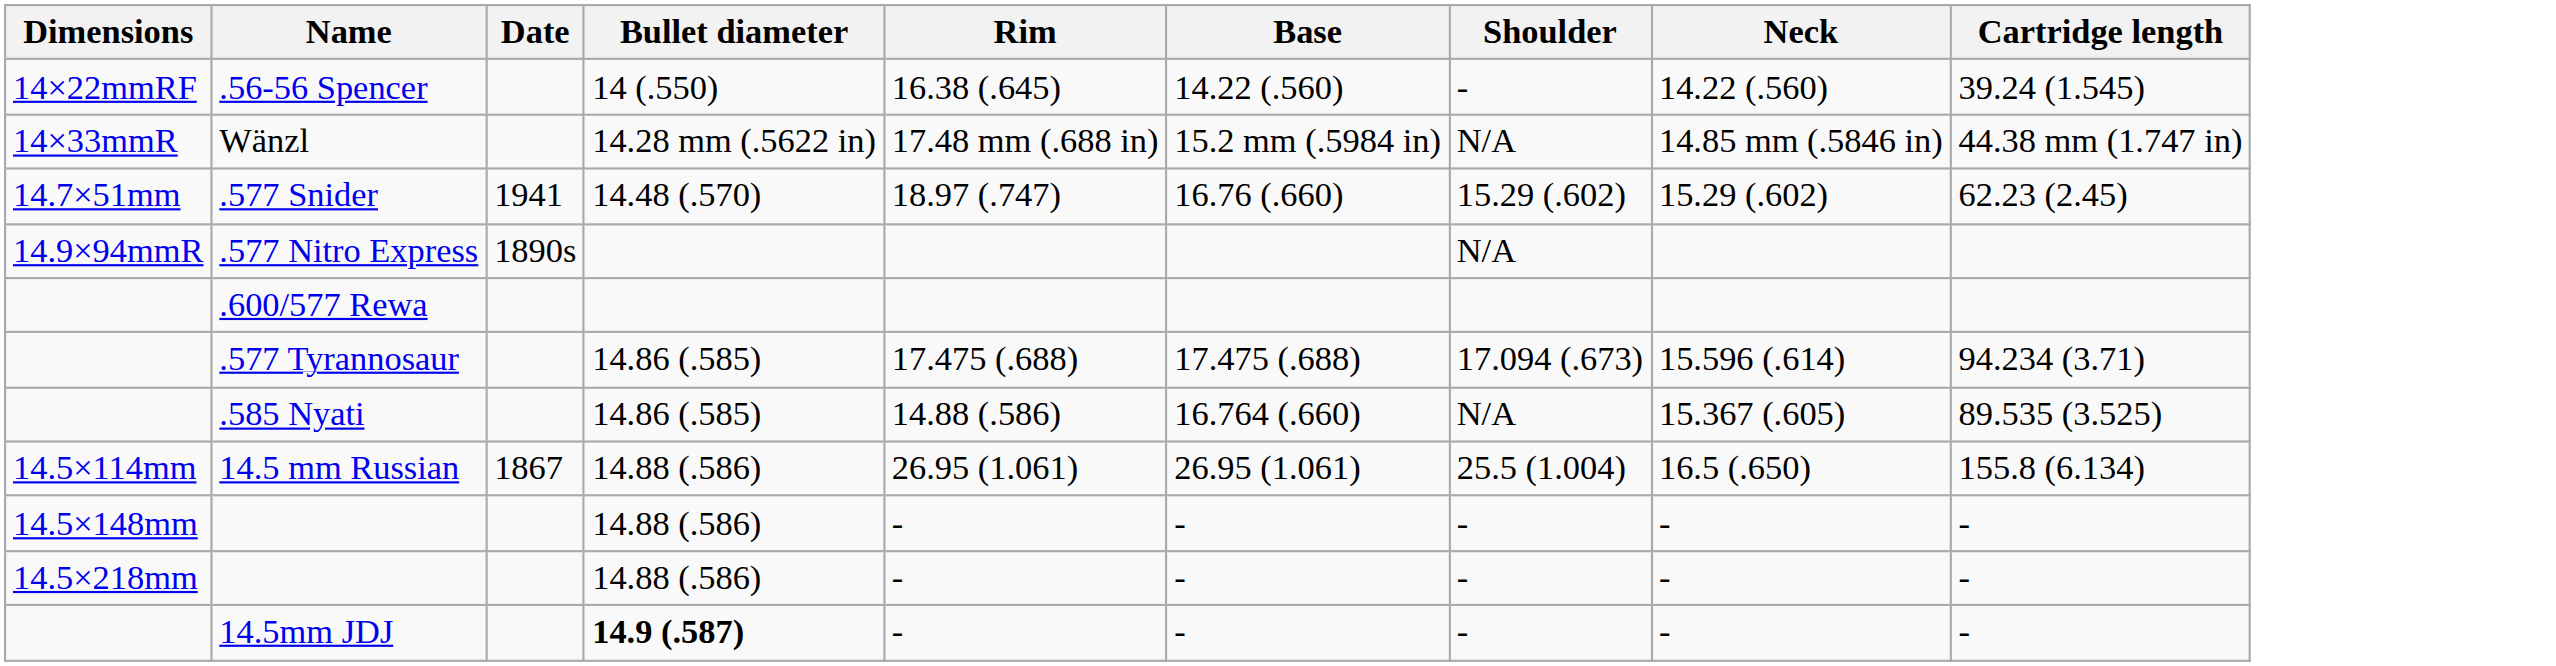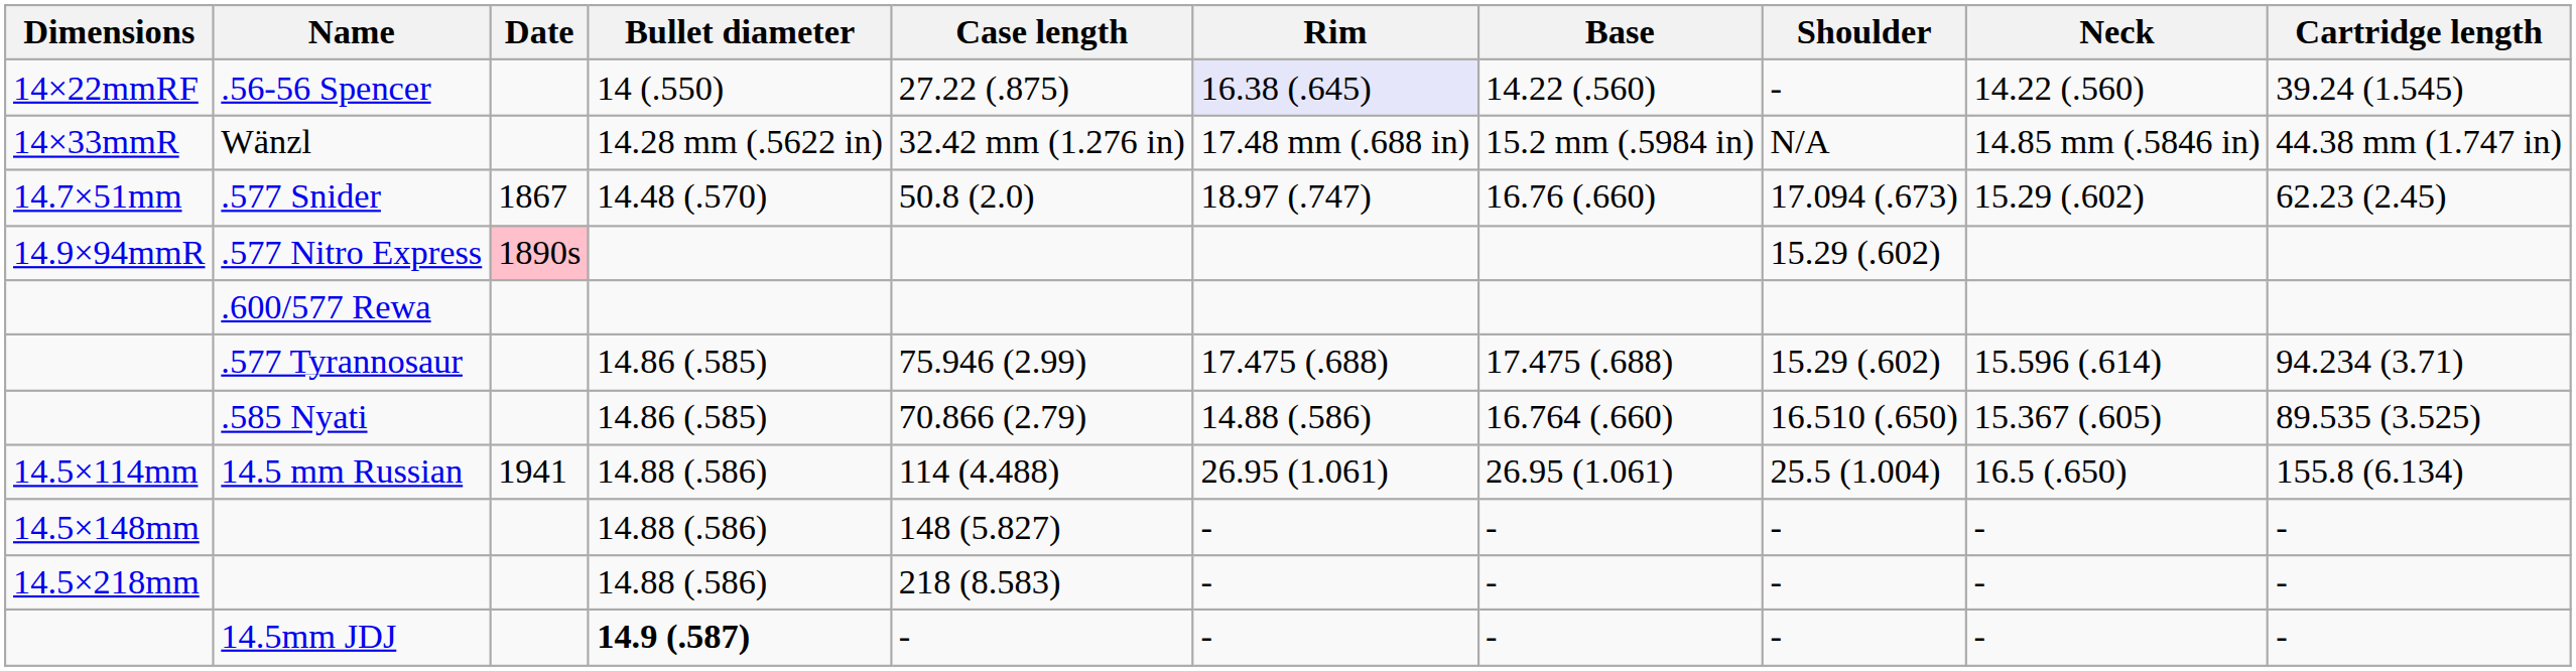 <table class="wikitable sortable" ="font-size: 9pt; width:750px; text-align:center">
 <tr>
 <th>Dimensions</th>
 <th>Name</th>
 <th>Date</th>
 <th data-sort-type="number">Bullet diameter</th>
+<th>Case length</th>
 <th data-sort-type="number">Rim</th>
 <th data-sort-type="number">Base</th>
 <th>Shoulder</th>
 <th data-sort-type="number">Neck</th>
 <th>Cartridge length</th>
 </tr>
 <tr>
 <td><a href='#'>14×22mmRF</a></td>
 <td><a href='#'>.56-56 Spencer</a></td>
 <td></td>
 <td>14 (.550)</td>
-<td>16.38 (.645)</td>
+<td>27.22 (.875)</td>
+<td style="background: lavender;">16.38 (.645)</td>
 <td>14.22 (.560)</td>
 <td>-</td>
 <td>14.22 (.560)</td>
 <td>39.24 (1.545)</td>
 </tr>
 <tr>
 <td><a href='#'>14×33mmR</a></td>
 <td>Wänzl</td>
 <td></td>
 <td>14.28 mm (.5622 in)</td>
+<td>32.42 mm  (1.276 in)</td>
 <td>17.48 mm (.688 in)</td>
 <td>15.2 mm (.5984 in)</td>
 <td>N/A</td>
 <td>14.85 mm (.5846 in)</td>
 <td>44.38 mm (1.747 in)</td>
 </tr>
 <tr>
 <td><a href='#'>14.7×51mm</a></td>
 <td><a href='#'>.577 Snider</a></td>
-<td>1941</td>
+<td>1867</td>
 <td>14.48 (.570)</td>
+<td>50.8 (2.0)</td>
 <td>18.97 (.747)</td>
 <td>16.76 (.660)</td>
-<td>15.29 (.602)</td>
+<td>17.094 (.673)</td>
 <td>15.29 (.602)</td>
 <td>62.23 (2.45)</td>
 </tr>
 <tr>
 <td><a href='#'>14.9×94mmR</a></td>
 <td><a href='#'>.577 Nitro Express</a></td>
-<td>1890s</td>
+<td style="background: pink;">1890s</td>
 <td></td>
 <td></td>
 <td></td>
-<td>N/A</td>
+<td></td>
+<td>15.29 (.602)</td>
 <td></td>
 <td></td>
 </tr>
 <tr>
 <td></td>
 <td><a href='#'>.600/577 Rewa</a></td>
 <td></td>
 <td></td>
 <td></td>
 <td></td>
 <td></td>
 <td></td>
 <td></td>
+<td></td>
 </tr>
 <tr>
 <td></td>
 <td><a href='#'>.577 Tyrannosaur</a></td>
 <td></td>
 <td>14.86 (.585)</td>
+<td>75.946 (2.99)</td>
 <td>17.475 (.688)</td>
 <td>17.475 (.688)</td>
-<td>17.094 (.673)</td>
+<td>15.29 (.602)</td>
 <td>15.596 (.614)</td>
 <td>94.234 (3.71)</td>
 </tr>
 <tr>
 <td></td>
 <td><a href='#'>.585 Nyati</a></td>
 <td></td>
 <td>14.86 (.585)</td>
+<td>70.866 (2.79)</td>
 <td>14.88 (.586)</td>
 <td>16.764 (.660)</td>
-<td>N/A</td>
+<td>16.510 (.650)</td>
 <td>15.367 (.605)</td>
 <td>89.535 (3.525)</td>
 </tr>
 <tr>
 <td><a href='#'>14.5×114mm</a></td>
 <td><a href='#'>14.5 mm Russian</a></td>
-<td>1867</td>
+<td>1941</td>
 <td>14.88 (.586)</td>
+<td>114 (4.488)</td>
 <td>26.95 (1.061)</td>
 <td>26.95 (1.061)</td>
 <td>25.5 (1.004)</td>
 <td>16.5 (.650)</td>
 <td>155.8 (6.134)</td>
 </tr>
 <tr>
 <td><a href='#'>14.5×148mm</a></td>
 <td></td>
 <td></td>
 <td>14.88 (.586)</td>
+<td>148 (5.827)</td>
 <td>-</td>
 <td>-</td>
 <td>-</td>
 <td>-</td>
 <td>-</td>
 </tr>
 <tr>
 <td><a href='#'>14.5×218mm</a></td>
 <td></td>
 <td></td>
 <td>14.88 (.586)</td>
+<td>218 (8.583)</td>
 <td>-</td>
 <td>-</td>
 <td>-</td>
 <td>-</td>
 <td>-</td>
 </tr>
 <tr>
 <td></td>
 <td><a href='#'>14.5mm JDJ</a></td>
 <td></td>
 <td><strong>14.9 (.587)</strong></td>
 <td>-</td>
 <td>-</td>
 <td>-</td>
 <td>-</td>
 <td>-</td>
+<td>-</td>
 </tr>
 </table>
